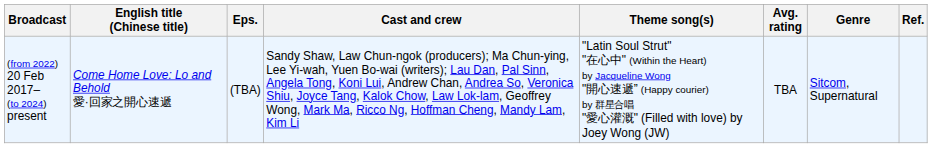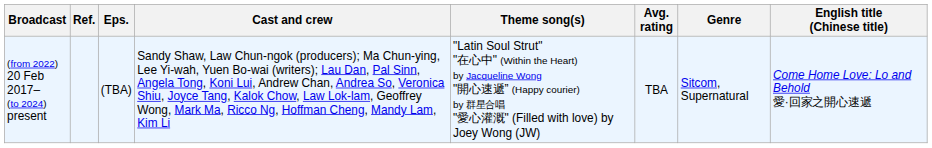 <table class="wikitable sortable">
 <tr>
 <th>Broadcast</th>
-<th style="width:17%;">English title <br> (Chinese title)</th>
+<th>Ref.</th>
 <th>Eps.</th>
 <th>Cast and crew</th>
 <th style="width:20%;">Theme song(s)</th>
 <th>Avg. rating</th>
 <th style="width:10%;">Genre</th>
-<th>Ref.</th>
+<th style="width:17%;">English title <br> (Chinese title)</th>
 </tr>
 <tr ---- bgcolor="#ebf5ff">
 <td><small>(<a href='#'>from 2022</a>) </small><br> 20 Feb 2017–<br><small>(<a href='#'>to 2024</a>)</small><br>present</td>
-<td><em><a href='#'>Come Home Love: Lo and Behold</a></em> <br>愛·回家之開心速遞</td>
+<td style="text-align:center;"><br></td>
 <td style="text-align:center;">(TBA)</td>
 <td>Sandy Shaw, Law Chun-ngok (producers); Ma Chun-ying, Lee Yi-wah, Yuen Bo-wai (writers); <a href='#'>Lau Dan</a>, <a href='#'>Pal Sinn</a>, <a href='#'>Angela Tong</a>, <a href='#'>Koni Lui</a>, Andrew Chan, <a href='#'>Andrea So</a>, <a href='#'>Veronica Shiu</a>, <a href='#'>Joyce Tang</a>, <a href='#'>Kalok Chow</a>, <a href='#'>Law Lok-lam</a>, Geoffrey Wong, <a href='#'>Mark Ma</a>, <a href='#'>Ricco Ng</a>, <a href='#'>Hoffman Cheng</a>, <a href='#'>Mandy Lam</a>, <a href='#'>Kim Li</a></td>
 <td>"Latin Soul Strut"<br>"在心中" <small>(Within the Heart)</small><br><small>by <a href='#'>Jacqueline Wong</a></small>  <br> "開心速遞” <small> (Happy courier)<br> </small> <small> by 群星合唱 </small>  <br>"愛心灌溉" (Filled with love) by Joey Wong (JW)</td>
 <td style="text-align:center;">TBA</td>
 <td><a href='#'>Sitcom</a>, Supernatural</td>
-<td style="text-align:center;"><br></td>
+<td><em><a href='#'>Come Home Love: Lo and Behold</a></em> <br>愛·回家之開心速遞</td>
 </tr>
 </table>
